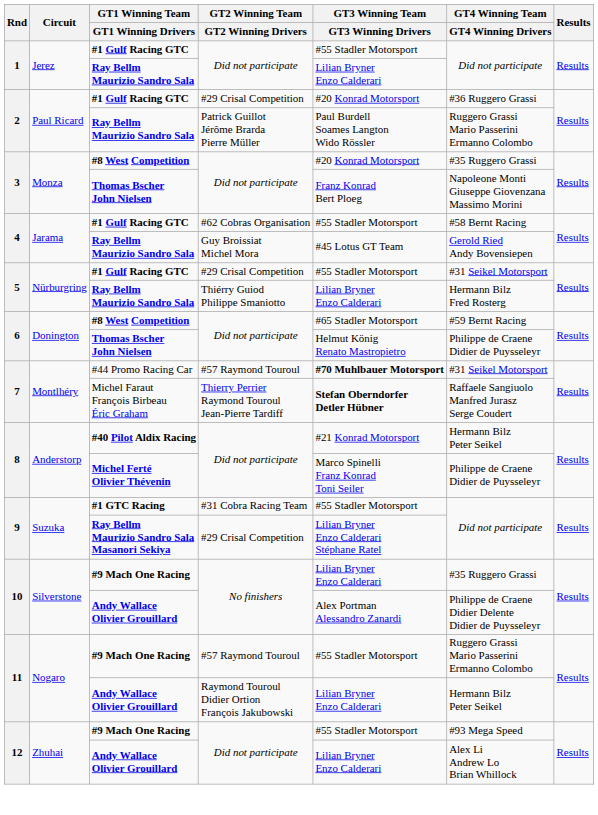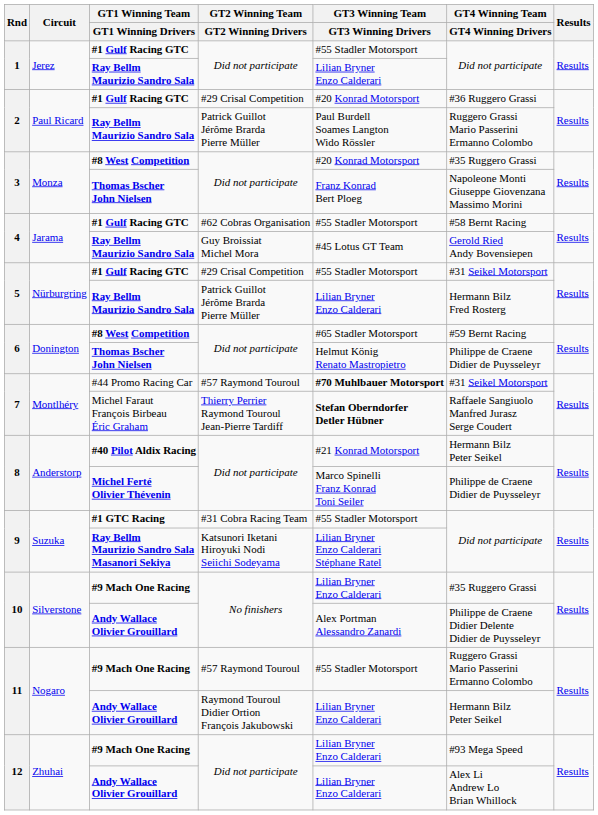 <table class="wikitable" style="font-size: 90%;">
 <tr>
 <th rowspan=2>Rnd</th>
 <th rowspan=2>Circuit</th>
 <th>GT1 Winning Team</th>
 <th>GT2 Winning Team</th>
 <th>GT3 Winning Team</th>
 <th>GT4 Winning Team</th>
 <th rowspan=2>Results</th>
 </tr>
 <tr>
 <th>GT1 Winning Drivers</th>
 <th>GT2 Winning Drivers</th>
 <th>GT3 Winning Drivers</th>
 <th>GT4 Winning Drivers</th>
 </tr>
 <tr>
 <th rowspan=2>1</th>
 <td rowspan=2><a href='#'>Jerez</a></td>
 <td><strong> #1 <a href='#'>Gulf</a> Racing GTC</strong></td>
 <td rowspan=2 align=center><em>Did not participate</em></td>
 <td> #55 Stadler Motorsport</td>
 <td rowspan=2 align=center><em>Did not participate</em></td>
 <td rowspan=2><a href='#'>Results</a></td>
 </tr>
 <tr>
 <td><strong> <a href='#'>Ray Bellm</a><br> <a href='#'>Maurizio Sandro Sala</a></strong></td>
 <td> <a href='#'>Lilian Bryner</a><br> <a href='#'>Enzo Calderari</a></td>
 </tr>
 <tr>
 <th rowspan=2>2</th>
 <td rowspan=2><a href='#'>Paul Ricard</a></td>
 <td><strong> #1 <a href='#'>Gulf</a> Racing GTC</strong></td>
 <td> #29 Crisal Competition</td>
 <td> #20 <a href='#'>Konrad Motorsport</a></td>
 <td> #36 Ruggero Grassi</td>
 <td rowspan=2><a href='#'>Results</a></td>
 </tr>
 <tr>
 <td><strong> <a href='#'>Ray Bellm</a><br> <a href='#'>Maurizio Sandro Sala</a></strong></td>
 <td> Patrick Guillot<br> Jérôme Brarda<br> Pierre Müller</td>
 <td> Paul Burdell<br> Soames Langton<br> Wido Rössler</td>
 <td> Ruggero Grassi<br> Mario Passerini<br> Ermanno Colombo</td>
 </tr>
 <tr>
 <th rowspan=2>3</th>
 <td rowspan=2><a href='#'>Monza</a></td>
 <td><strong> #8 <a href='#'>West</a> <a href='#'>Competition</a></strong></td>
 <td rowspan=2 align=center><em>Did not participate</em></td>
 <td> #20 <a href='#'>Konrad Motorsport</a></td>
 <td> #35 Ruggero Grassi</td>
 <td rowspan=2><a href='#'>Results</a></td>
 </tr>
 <tr>
 <td><strong> <a href='#'>Thomas Bscher</a><br> <a href='#'>John Nielsen</a></strong></td>
 <td> <a href='#'>Franz Konrad</a><br> Bert Ploeg</td>
 <td> Napoleone Monti<br> Giuseppe Giovenzana<br> Massimo Morini</td>
 </tr>
 <tr>
 <th rowspan=2>4</th>
 <td rowspan=2><a href='#'>Jarama</a></td>
 <td><strong> #1 <a href='#'>Gulf</a> Racing GTC</strong></td>
 <td> #62 Cobras Organisation</td>
 <td> #55 Stadler Motorsport</td>
 <td> #58 Bernt Racing</td>
 <td rowspan=2><a href='#'>Results</a></td>
 </tr>
 <tr>
 <td><strong> <a href='#'>Ray Bellm</a><br> <a href='#'>Maurizio Sandro Sala</a></strong></td>
 <td> Guy Broissiat<br> Michel Mora</td>
 <td> #45 Lotus GT Team</td>
 <td> <a href='#'>Gerold Ried</a><br> Andy Bovensiepen</td>
 </tr>
 <tr>
 <th rowspan=2>5</th>
 <td rowspan=2><a href='#'>Nürburgring</a></td>
 <td><strong> #1 <a href='#'>Gulf</a> Racing GTC</strong></td>
 <td> #29 Crisal Competition</td>
 <td> #55 Stadler Motorsport</td>
 <td> #31 <a href='#'>Seikel Motorsport</a></td>
 <td rowspan=2><a href='#'>Results</a></td>
 </tr>
 <tr>
 <td><strong> <a href='#'>Ray Bellm</a><br> <a href='#'>Maurizio Sandro Sala</a></strong></td>
-<td> Thiérry Guiod<br> Philippe Smaniotto</td>
+<td> Patrick Guillot<br> Jérôme Brarda<br> Pierre Müller</td>
 <td> <a href='#'>Lilian Bryner</a><br> <a href='#'>Enzo Calderari</a></td>
 <td> Hermann Bilz<br> Fred Rosterg</td>
 </tr>
 <tr>
 <th rowspan=2>6</th>
 <td rowspan=2><a href='#'>Donington</a></td>
 <td><strong> #8 <a href='#'>West</a> <a href='#'>Competition</a></strong></td>
 <td rowspan=2 align=center><em>Did not participate</em></td>
 <td> #65 Stadler Motorsport</td>
 <td> #59 Bernt Racing</td>
 <td rowspan=2><a href='#'>Results</a></td>
 </tr>
 <tr>
 <td><strong> <a href='#'>Thomas Bscher</a><br> <a href='#'>John Nielsen</a></strong></td>
 <td> Helmut König<br> <a href='#'>Renato Mastropietro</a></td>
 <td> Philippe de Craene<br> Didier de Puysseleyr</td>
 </tr>
 <tr>
 <th rowspan=2>7</th>
 <td rowspan=2><a href='#'>Montlhéry</a></td>
 <td> #44 Promo Racing Car</td>
 <td> #57 Raymond Touroul</td>
 <td><strong> #70 Muhlbauer Motorsport</strong></td>
 <td> #31 <a href='#'>Seikel Motorsport</a></td>
 <td rowspan=2><a href='#'>Results</a></td>
 </tr>
 <tr>
 <td> Michel Faraut<br> François Birbeau<br> <a href='#'>Éric Graham</a></td>
 <td> <a href='#'>Thierry Perrier</a><br> Raymond Touroul<br> Jean-Pierre Tardiff</td>
 <td><strong> Stefan Oberndorfer<br> Detler Hübner</strong></td>
 <td> Raffaele Sangiuolo<br> Manfred Jurasz<br> Serge Coudert</td>
 </tr>
 <tr>
 <th rowspan=2>8</th>
 <td rowspan=2><a href='#'>Anderstorp</a></td>
 <td><strong> #40 <a href='#'>Pilot</a> Aldix Racing</strong></td>
 <td rowspan=2 align=center><em>Did not participate</em></td>
 <td> #21 <a href='#'>Konrad Motorsport</a></td>
 <td> Hermann Bilz<br> Peter Seikel</td>
 <td rowspan=2><a href='#'>Results</a></td>
 </tr>
 <tr>
 <td><strong> <a href='#'>Michel Ferté</a><br> <a href='#'>Olivier Thévenin</a></strong></td>
 <td> Marco Spinelli<br> <a href='#'>Franz Konrad</a><br> <a href='#'>Toni Seiler</a></td>
 <td> Philippe de Craene<br> Didier de Puysseleyr</td>
 </tr>
 <tr>
 <th rowspan=2>9</th>
 <td rowspan=2><a href='#'>Suzuka</a></td>
 <td><strong> #1 GTC Racing</strong></td>
 <td> #31 Cobra Racing Team</td>
 <td> #55 Stadler Motorsport</td>
 <td rowspan=2 align=center><em>Did not participate</em></td>
 <td rowspan=2><a href='#'>Results</a></td>
 </tr>
 <tr>
 <td><strong> <a href='#'>Ray Bellm</a><br> <a href='#'>Maurizio Sandro Sala</a><br> <a href='#'>Masanori Sekiya</a></strong></td>
-<td> #29 Crisal Competition</td>
+<td> Katsunori Iketani<br> Hiroyuki Nodi<br> <a href='#'>Seiichi Sodeyama</a></td>
 <td> <a href='#'>Lilian Bryner</a><br> <a href='#'>Enzo Calderari</a><br> <a href='#'>Stéphane Ratel</a></td>
 </tr>
 <tr>
 <th rowspan=2>10</th>
 <td rowspan=2><a href='#'>Silverstone</a></td>
 <td><strong> #9 Mach One Racing</strong></td>
 <td rowspan=2 align=center><em>No finishers</em></td>
 <td> <a href='#'>Lilian Bryner</a><br> <a href='#'>Enzo Calderari</a></td>
 <td> #35 Ruggero Grassi</td>
 <td rowspan=2><a href='#'>Results</a></td>
 </tr>
 <tr>
 <td><strong> <a href='#'>Andy Wallace</a><br> <a href='#'>Olivier Grouillard</a></strong></td>
 <td> Alex Portman<br> <a href='#'>Alessandro Zanardi</a></td>
 <td> Philippe de Craene<br> Didier Delente<br> Didier de Puysseleyr</td>
 </tr>
 <tr>
 <th rowspan=2>11</th>
 <td rowspan=2><a href='#'>Nogaro</a></td>
 <td><strong> #9 Mach One Racing</strong></td>
 <td> #57 Raymond Touroul</td>
 <td> #55 Stadler Motorsport</td>
 <td> Ruggero Grassi<br> Mario Passerini<br> Ermanno Colombo</td>
 <td rowspan=2><a href='#'>Results</a></td>
 </tr>
 <tr>
 <td><strong> <a href='#'>Andy Wallace</a><br> <a href='#'>Olivier Grouillard</a></strong></td>
 <td> Raymond Touroul<br> Didier Ortion<br> François Jakubowski</td>
 <td> <a href='#'>Lilian Bryner</a><br> <a href='#'>Enzo Calderari</a></td>
 <td> Hermann Bilz<br> Peter Seikel</td>
 </tr>
 <tr>
 <th rowspan=2>12</th>
 <td rowspan=2><a href='#'>Zhuhai</a></td>
 <td><strong> #9 Mach One Racing</strong></td>
 <td rowspan=2 align=center><em>Did not participate</em></td>
-<td> #55 Stadler Motorsport</td>
+<td> <a href='#'>Lilian Bryner</a><br> <a href='#'>Enzo Calderari</a></td>
 <td> #93 Mega Speed</td>
 <td rowspan=2><a href='#'>Results</a></td>
 </tr>
 <tr>
 <td><strong> <a href='#'>Andy Wallace</a><br> <a href='#'>Olivier Grouillard</a></strong></td>
 <td> <a href='#'>Lilian Bryner</a><br> <a href='#'>Enzo Calderari</a></td>
 <td> Alex Li<br> Andrew Lo<br> Brian Whillock</td>
 </tr>
 </table>
